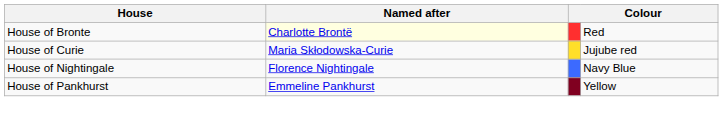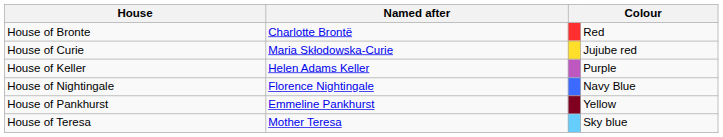 <table style="width:50%; margin:auto;"  class="wikitable">
 <tr>
 <th>House</th>
 <th>Named after</th>
 <th colspan=2>Colour</th>
 </tr>
 <tr>
 <td>House of Bronte</td>
-<td style="background: lightyellow;"><a href='#'>Charlotte Brontë</a></td>
+<td><a href='#'>Charlotte Brontë</a></td>
 <td style="background:#FF2F2F"></td>
 <td>Red</td>
 </tr>
 <tr>
 <td>House of Curie</td>
 <td><a href='#'>Maria Skłodowska-Curie</a></td>
 <td style="background:#FFDF29"></td>
 <td>Jujube red</td>
+</tr>
+<tr>
+<td>House of Keller</td>
+<td><a href='#'>Helen Adams Keller</a></td>
+<td style="background:#be57c0"></td>
+<td>Purple</td>
 </tr>
 <tr>
 <td>House of Nightingale</td>
 <td><a href='#'>Florence Nightingale</a></td>
 <td style="background:#3C6AFF"></td>
 <td>Navy Blue</td>
 </tr>
 <tr>
 <td>House of Pankhurst</td>
 <td><a href='#'>Emmeline Pankhurst</a></td>
 <td style="background:#800020"></td>
 <td>Yellow</td>
 </tr>
+<tr>
+<td>House of Teresa</td>
+<td><a href='#'>Mother Teresa</a></td>
+<td style="background:#65CEFF"></td>
+<td>Sky blue</td>
+</tr>
 </table>
